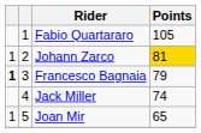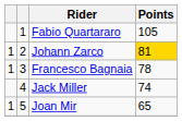 <table class="wikitable" style="font-size: 85%;">
 <tr>
 <th></th>
 <th></th>
 <th>Rider</th>
 <th>Points</th>
 </tr>
 <tr>
 <td></td>
 <td align=center>1</td>
 <td> <a href='#'>Fabio Quartararo</a></td>
 <td align=left>105</td>
 </tr>
 <tr>
 <td> 1</td>
 <td align=center>2</td>
 <td> <a href='#'>Johann Zarco</a></td>
 <td align=left style="background: gold;">81</td>
 </tr>
 <tr>
-<td><strong> 1</strong></td>
+<td> 1</td>
 <td align=center>3</td>
 <td> <a href='#'>Francesco Bagnaia</a></td>
-<td align=left>79</td>
+<td align=left>78</td>
 </tr>
 <tr>
 <td></td>
 <td align=center>4</td>
 <td> <a href='#'>Jack Miller</a></td>
 <td align=left>74</td>
 </tr>
 <tr>
 <td> 1</td>
 <td align=center>5</td>
 <td> <a href='#'>Joan Mir</a></td>
 <td align=left>65</td>
 </tr>
 <tr>
 </tr>
 </table>
